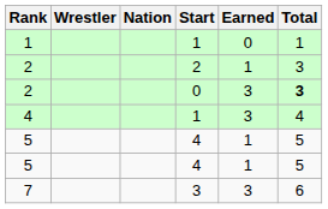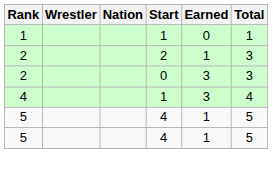 <table class="wikitable sortable" style="text-align:center;">
 <tr>
 <th>Rank</th>
 <th>Wrestler</th>
 <th>Nation</th>
 <th>Start</th>
 <th>Earned</th>
 <th>Total</th>
 </tr>
 <tr style="background:#cfc;">
 <td>1</td>
 <td align=left></td>
 <td align=left></td>
 <td>1</td>
 <td>0</td>
 <td>1</td>
 </tr>
 <tr style="background:#cfc;">
 <td>2</td>
 <td align=left></td>
 <td align=left></td>
 <td>2</td>
 <td>1</td>
 <td>3</td>
 </tr>
 <tr style="background:#cfc;">
 <td>2</td>
 <td align=left></td>
 <td align=left></td>
 <td>0</td>
 <td>3</td>
-<td><strong>3</strong></td>
+<td>3</td>
 </tr>
 <tr style="background:#cfc;">
 <td>4</td>
 <td align=left></td>
 <td align=left></td>
 <td>1</td>
 <td>3</td>
 <td>4</td>
 </tr>
 <tr>
 <td>5</td>
 <td align=left></td>
 <td align=left></td>
 <td>4</td>
 <td>1</td>
 <td>5</td>
 </tr>
 <tr>
 <td>5</td>
 <td align=left></td>
 <td align=left></td>
 <td>4</td>
 <td>1</td>
 <td>5</td>
 </tr>
-<tr>
-<td>7</td>
-<td align=left></td>
-<td align=left></td>
-<td>3</td>
-<td>3</td>
-<td>6</td>
-</tr>
 </table>
